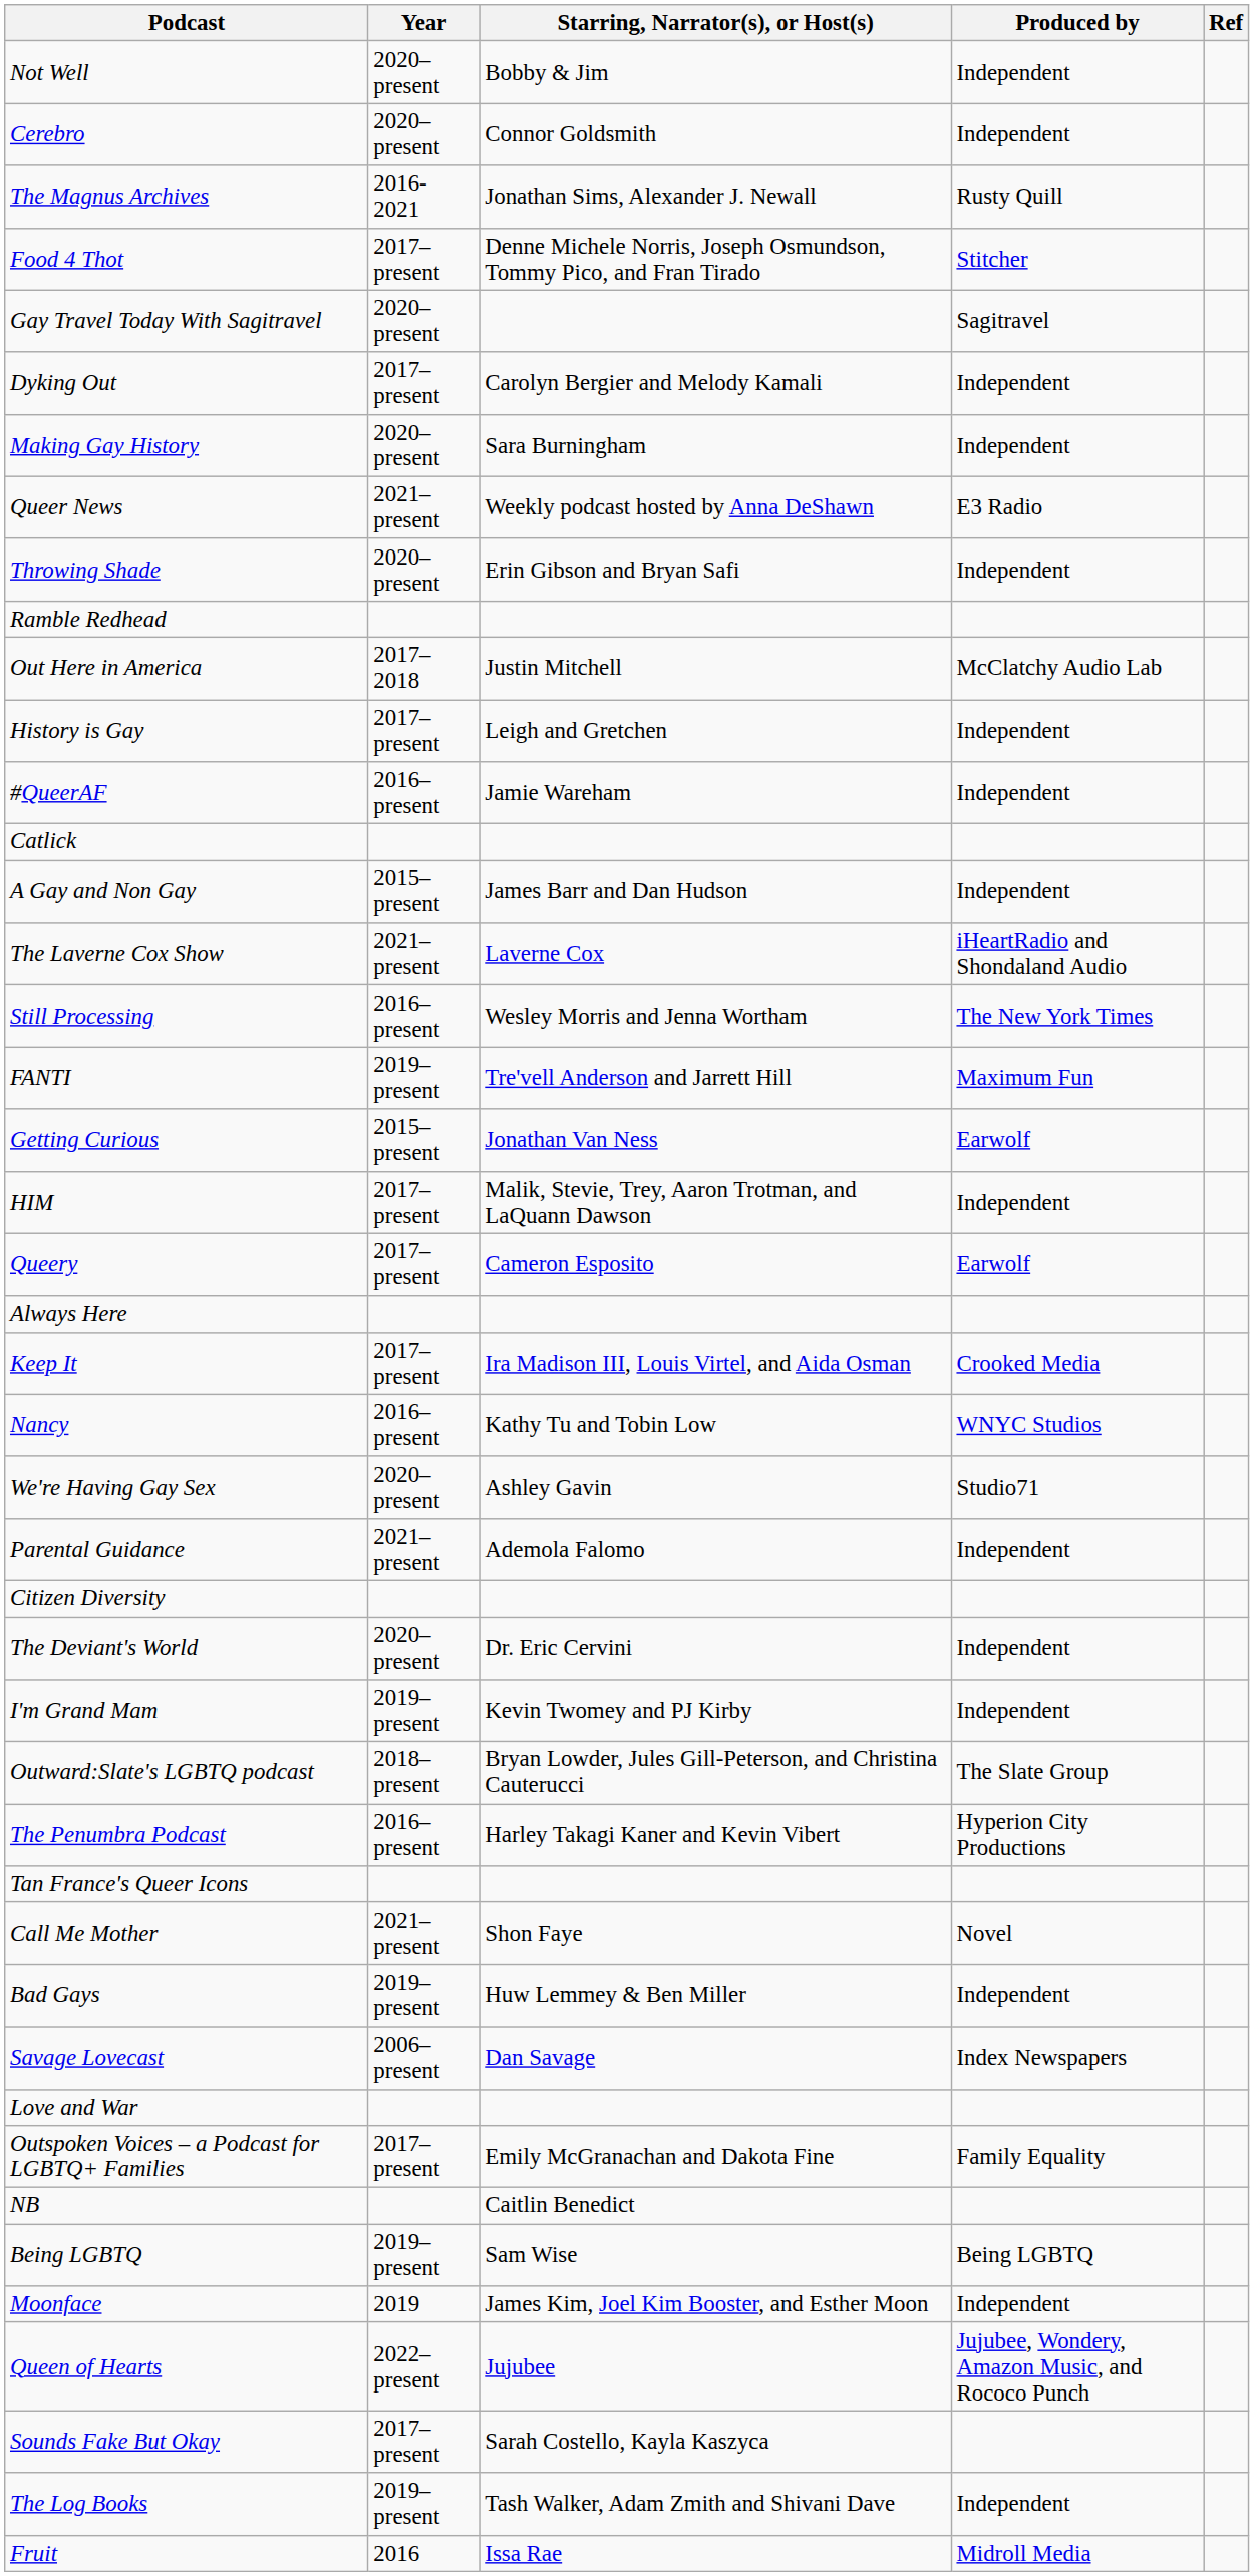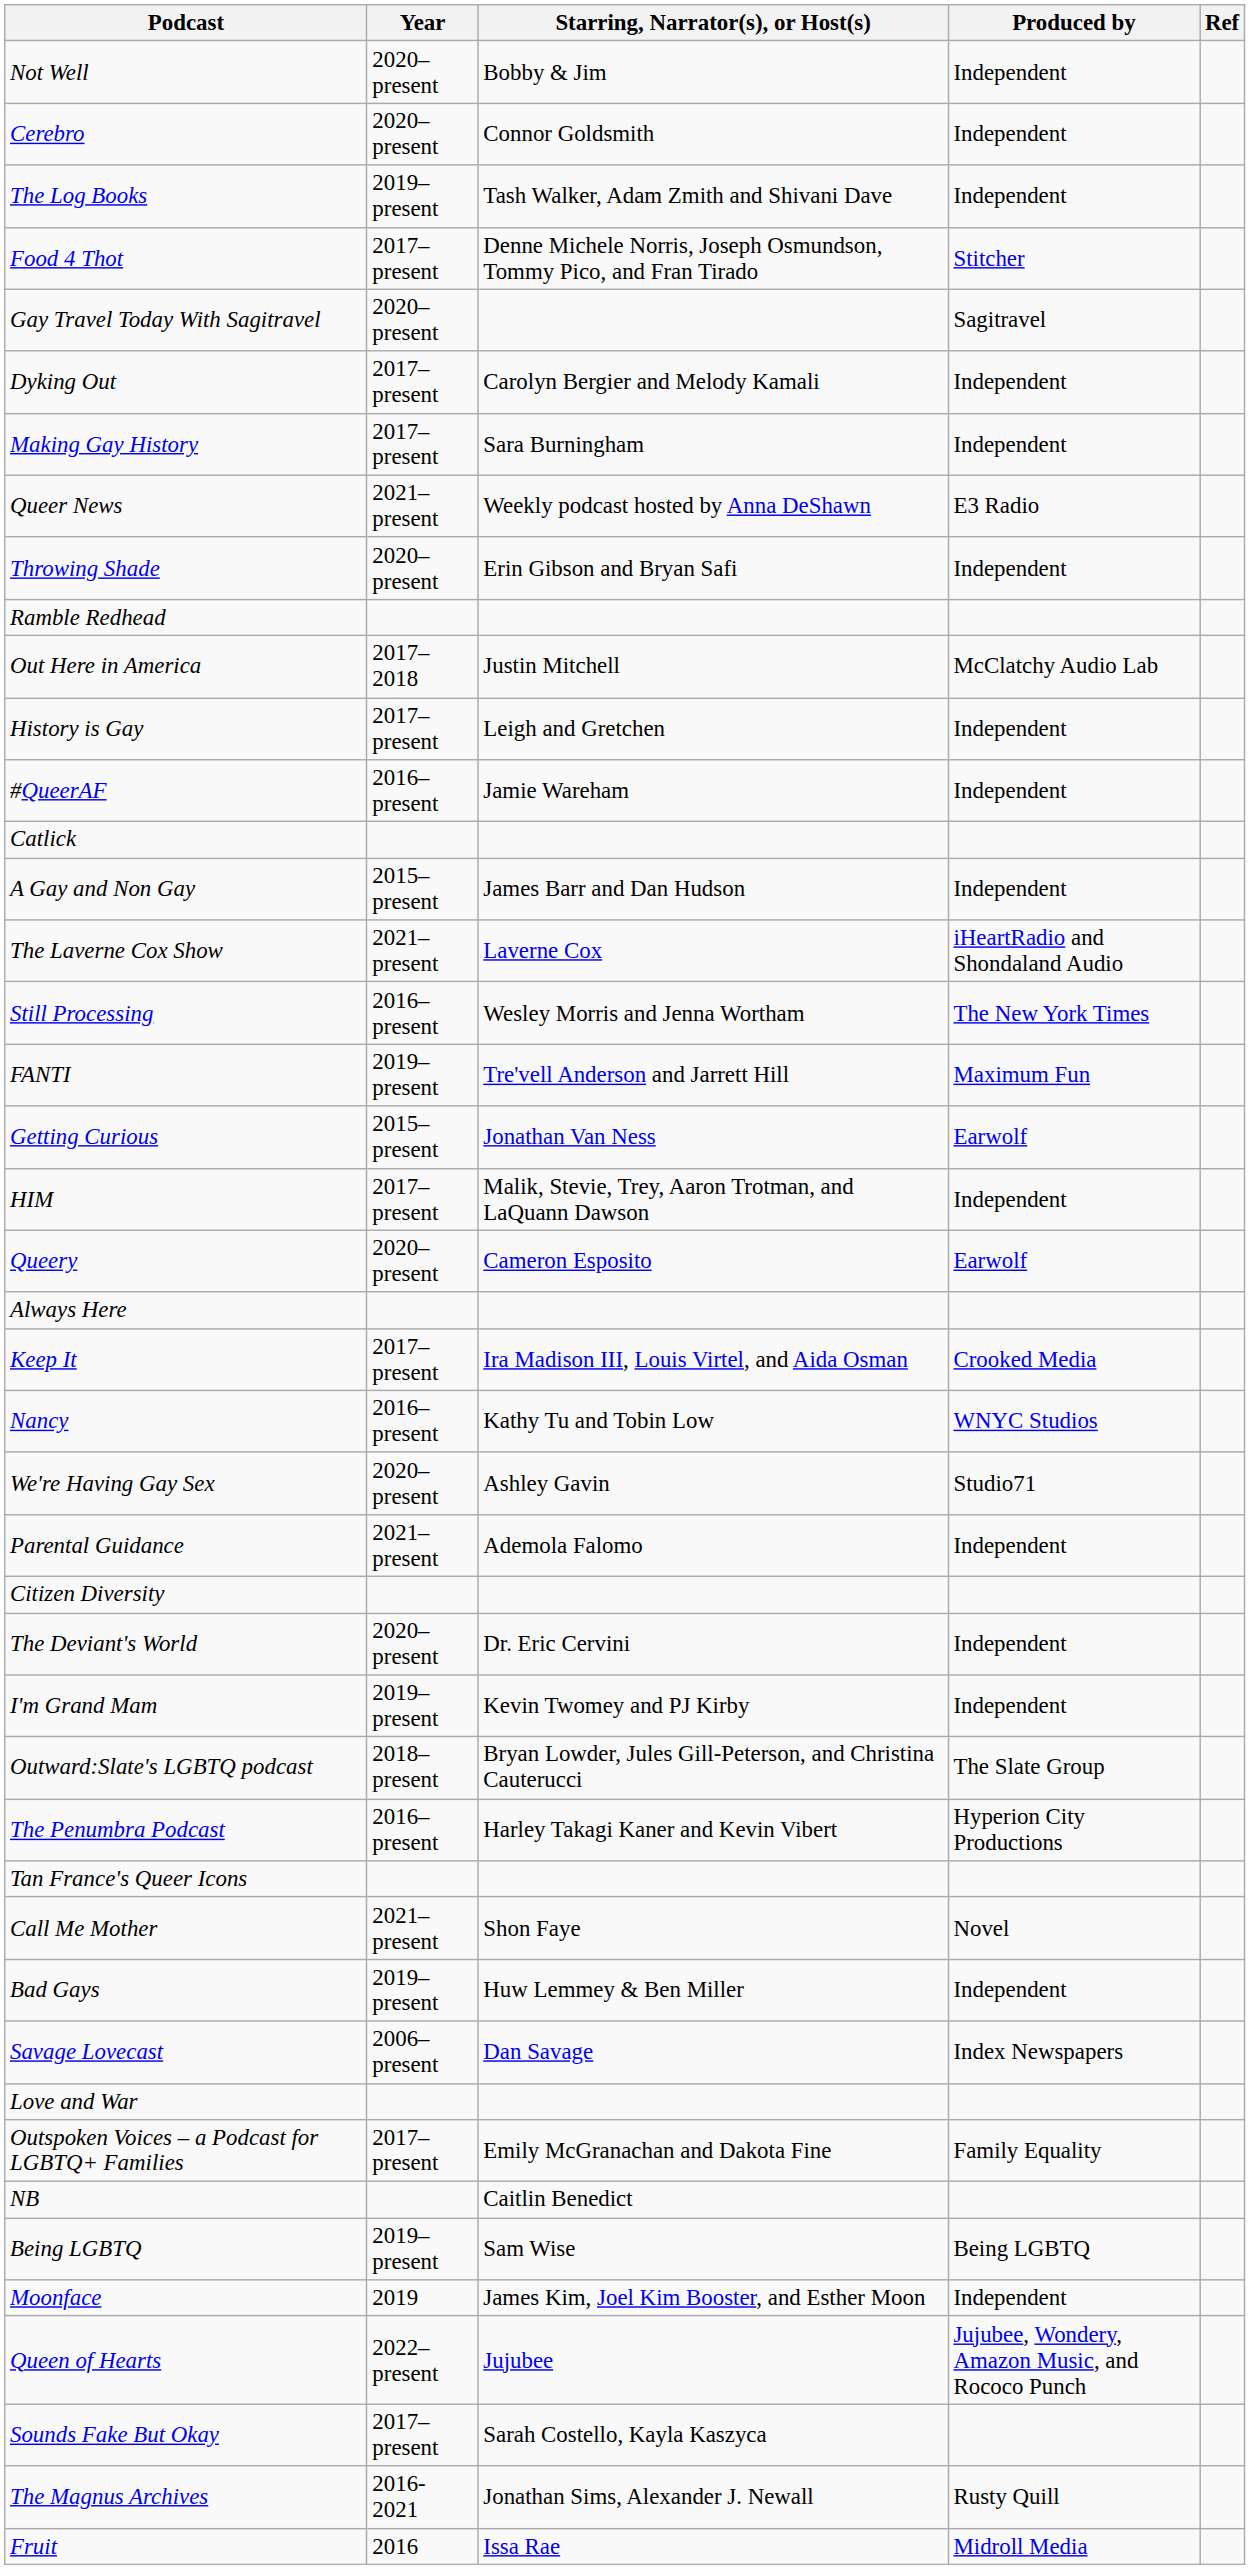 <table class="wikitable sortable">
 <tr>
 <th>Podcast</th>
 <th>Year</th>
 <th>Starring, Narrator(s), or Host(s)</th>
 <th>Produced by</th>
 <th>Ref</th>
 </tr>
 <tr>
 <td><em>Not Well</em></td>
 <td>2020–present</td>
 <td>Bobby & Jim</td>
 <td>Independent</td>
 <td></td>
 </tr>
 <tr>
 <td><em><a href='#'>Cerebro</a></em></td>
 <td>2020–present</td>
 <td>Connor Goldsmith</td>
 <td>Independent</td>
 <td></td>
 </tr>
 <tr>
-<td><em><a href='#'>The Magnus Archives</a></em></td>
-<td>2016- 2021</td>
-<td>Jonathan Sims, Alexander J. Newall</td>
-<td>Rusty Quill</td>
+<td><em><a href='#'>The Log Books</a></em></td>
+<td>2019–present</td>
+<td>Tash Walker, Adam Zmith and Shivani Dave</td>
+<td>Independent</td>
 <td></td>
 </tr>
 <tr>
 <td><em><a href='#'>Food 4 Thot</a></em></td>
 <td>2017–present</td>
 <td>Denne Michele Norris, Joseph Osmundson, Tommy Pico, and Fran Tirado</td>
 <td><a href='#'>Stitcher</a></td>
 <td></td>
 </tr>
 <tr>
 <td><em>Gay Travel Today With Sagitravel</em></td>
 <td>2020–present</td>
 <td></td>
 <td>Sagitravel</td>
 <td></td>
 </tr>
 <tr>
 <td><em>Dyking Out</em></td>
 <td>2017–present</td>
 <td>Carolyn Bergier and Melody Kamali</td>
 <td>Independent</td>
 <td></td>
 </tr>
 <tr>
 <td><em><a href='#'>Making Gay History</a></em></td>
-<td>2020–present</td>
+<td>2017–present</td>
 <td>Sara Burningham</td>
 <td>Independent</td>
 <td></td>
 </tr>
 <tr>
 <td><em>Queer News</em></td>
 <td>2021–present</td>
 <td>Weekly podcast hosted by <a href='#'>Anna DeShawn</a></td>
 <td>E3 Radio</td>
 <td></td>
 </tr>
 <tr>
 <td><em><a href='#'>Throwing Shade</a></em></td>
 <td>2020–present</td>
 <td>Erin Gibson and Bryan Safi</td>
 <td>Independent</td>
 <td></td>
 </tr>
 <tr>
 <td><em>Ramble Redhead</em></td>
 <td></td>
 <td></td>
 <td></td>
 <td></td>
 </tr>
 <tr>
 <td><em>Out Here in America</em></td>
 <td>2017–2018</td>
 <td>Justin Mitchell</td>
 <td>McClatchy Audio Lab</td>
 <td></td>
 </tr>
 <tr>
 <td><em>History is Gay</em></td>
 <td>2017–present</td>
 <td>Leigh and Gretchen</td>
 <td>Independent</td>
 <td></td>
 </tr>
 <tr>
 <td><em>#<a href='#'>QueerAF</a></em></td>
 <td>2016–present</td>
 <td>Jamie Wareham</td>
 <td>Independent</td>
 <td></td>
 </tr>
 <tr>
 <td><em>Catlick</em></td>
 <td></td>
 <td></td>
 <td></td>
 <td></td>
 </tr>
 <tr>
 <td><em>A Gay and Non Gay</em></td>
 <td>2015–present</td>
 <td>James Barr and Dan Hudson</td>
 <td>Independent</td>
 <td></td>
 </tr>
 <tr>
 <td><em>The Laverne Cox Show</em></td>
 <td>2021–present</td>
 <td><a href='#'>Laverne Cox</a></td>
 <td><a href='#'>iHeartRadio</a> and Shondaland Audio</td>
 <td></td>
 </tr>
 <tr>
 <td><em><a href='#'>Still Processing</a></em></td>
 <td>2016–present</td>
 <td>Wesley Morris and Jenna Wortham</td>
 <td><a href='#'>The New York Times</a></td>
 <td></td>
 </tr>
 <tr>
 <td><em>FANTI</em></td>
 <td>2019–present</td>
 <td><a href='#'>Tre'vell Anderson</a> and Jarrett Hill</td>
 <td><a href='#'>Maximum Fun</a></td>
 <td></td>
 </tr>
 <tr>
 <td><em><a href='#'>Getting Curious</a></em></td>
 <td>2015–present</td>
 <td><a href='#'>Jonathan Van Ness</a></td>
 <td><a href='#'>Earwolf</a></td>
 <td></td>
 </tr>
 <tr>
 <td><em>HIM</em></td>
 <td>2017–present</td>
 <td>Malik, Stevie, Trey, Aaron Trotman, and LaQuann Dawson</td>
 <td>Independent</td>
 <td></td>
 </tr>
 <tr>
 <td><em><a href='#'>Queery</a></em></td>
-<td>2017–present</td>
+<td>2020–present</td>
 <td><a href='#'>Cameron Esposito</a></td>
 <td><a href='#'>Earwolf</a></td>
 <td></td>
 </tr>
 <tr>
 <td><em>Always Here</em></td>
 <td></td>
 <td></td>
 <td></td>
 <td></td>
 </tr>
 <tr>
 <td><em><a href='#'>Keep It</a></em></td>
 <td>2017–present</td>
 <td><a href='#'>Ira Madison III</a>, <a href='#'>Louis Virtel</a>, and <a href='#'>Aida Osman</a></td>
 <td><a href='#'>Crooked Media</a></td>
 <td></td>
 </tr>
 <tr>
 <td><em><a href='#'>Nancy</a></em></td>
 <td>2016–present</td>
 <td>Kathy Tu and Tobin Low</td>
 <td><a href='#'>WNYC Studios</a></td>
 <td></td>
 </tr>
 <tr>
 <td><em>We're Having Gay Sex</em></td>
 <td>2020–present</td>
 <td>Ashley Gavin</td>
 <td>Studio71</td>
 <td></td>
 </tr>
 <tr>
 <td><em>Parental Guidance</em></td>
 <td>2021–present</td>
 <td>Ademola Falomo</td>
 <td>Independent</td>
 <td></td>
 </tr>
 <tr>
 <td><em>Citizen Diversity</em></td>
 <td></td>
 <td></td>
 <td></td>
 <td></td>
 </tr>
 <tr>
 <td><em>The Deviant's World</em></td>
 <td>2020–present</td>
 <td>Dr. Eric Cervini</td>
 <td>Independent</td>
 <td></td>
 </tr>
 <tr>
 <td><em>I'm Grand Mam</em></td>
 <td>2019–present</td>
 <td>Kevin Twomey and PJ Kirby</td>
 <td>Independent</td>
 <td></td>
 </tr>
 <tr>
 <td><em>Outward:Slate's LGBTQ podcast</em></td>
 <td>2018–present</td>
 <td>Bryan Lowder, Jules Gill-Peterson, and Christina Cauterucci</td>
 <td>The Slate Group</td>
 <td></td>
 </tr>
 <tr>
 <td><em><a href='#'>The Penumbra Podcast</a></em></td>
 <td>2016–present</td>
 <td>Harley Takagi Kaner and Kevin Vibert</td>
 <td>Hyperion City Productions</td>
 <td></td>
 </tr>
 <tr>
 <td><em>Tan France's Queer Icons</em></td>
 <td></td>
 <td></td>
 <td></td>
 <td></td>
 </tr>
 <tr>
 <td><em>Call Me Mother</em></td>
 <td>2021–present</td>
 <td>Shon Faye</td>
 <td>Novel</td>
 <td></td>
 </tr>
 <tr>
 <td><em>Bad Gays</em></td>
 <td>2019–present</td>
 <td>Huw Lemmey & Ben Miller</td>
 <td>Independent</td>
 <td></td>
 </tr>
 <tr>
 <td><em><a href='#'>Savage Lovecast</a></em></td>
 <td>2006–present</td>
 <td><a href='#'>Dan Savage</a></td>
 <td>Index Newspapers</td>
 <td></td>
 </tr>
 <tr>
 <td><em>Love and War</em></td>
 <td></td>
 <td></td>
 <td></td>
 <td></td>
 </tr>
 <tr>
 <td><em>Outspoken Voices – a Podcast for LGBTQ+ Families</em></td>
 <td>2017–present</td>
 <td>Emily McGranachan and Dakota Fine</td>
 <td>Family Equality</td>
 <td></td>
 </tr>
 <tr>
 <td><em>NB</em></td>
 <td></td>
 <td>Caitlin Benedict</td>
 <td></td>
 <td></td>
 </tr>
 <tr>
 <td><em>Being LGBTQ</em></td>
 <td>2019–present</td>
 <td>Sam Wise</td>
 <td>Being LGBTQ</td>
 <td></td>
 </tr>
 <tr>
 <td><em><a href='#'>Moonface</a></em></td>
 <td>2019</td>
 <td>James Kim, <a href='#'>Joel Kim Booster</a>, and Esther Moon</td>
 <td>Independent</td>
 <td></td>
 </tr>
 <tr>
 <td><em><a href='#'>Queen of Hearts</a></em></td>
 <td>2022–present</td>
 <td><a href='#'>Jujubee</a></td>
 <td><a href='#'>Jujubee</a>, <a href='#'>Wondery</a>,<br><a href='#'>Amazon Music</a>, and Rococo Punch</td>
 <td></td>
 </tr>
 <tr>
 <td><a href='#'><em>Sounds Fake But Okay</em></a></td>
 <td>2017–present</td>
 <td>Sarah Costello, Kayla Kaszyca</td>
 <td></td>
 <td></td>
 </tr>
 <tr>
-<td><em><a href='#'>The Log Books</a></em></td>
-<td>2019–present</td>
-<td>Tash Walker, Adam Zmith and Shivani Dave</td>
-<td>Independent</td>
+<td><em><a href='#'>The Magnus Archives</a></em></td>
+<td>2016- 2021</td>
+<td>Jonathan Sims, Alexander J. Newall</td>
+<td>Rusty Quill</td>
 <td></td>
 </tr>
 <tr>
 <td><em><a href='#'>Fruit</a></em></td>
 <td>2016</td>
 <td><a href='#'>Issa Rae</a></td>
 <td><a href='#'>Midroll Media</a></td>
 <td></td>
 </tr>
 </table>
